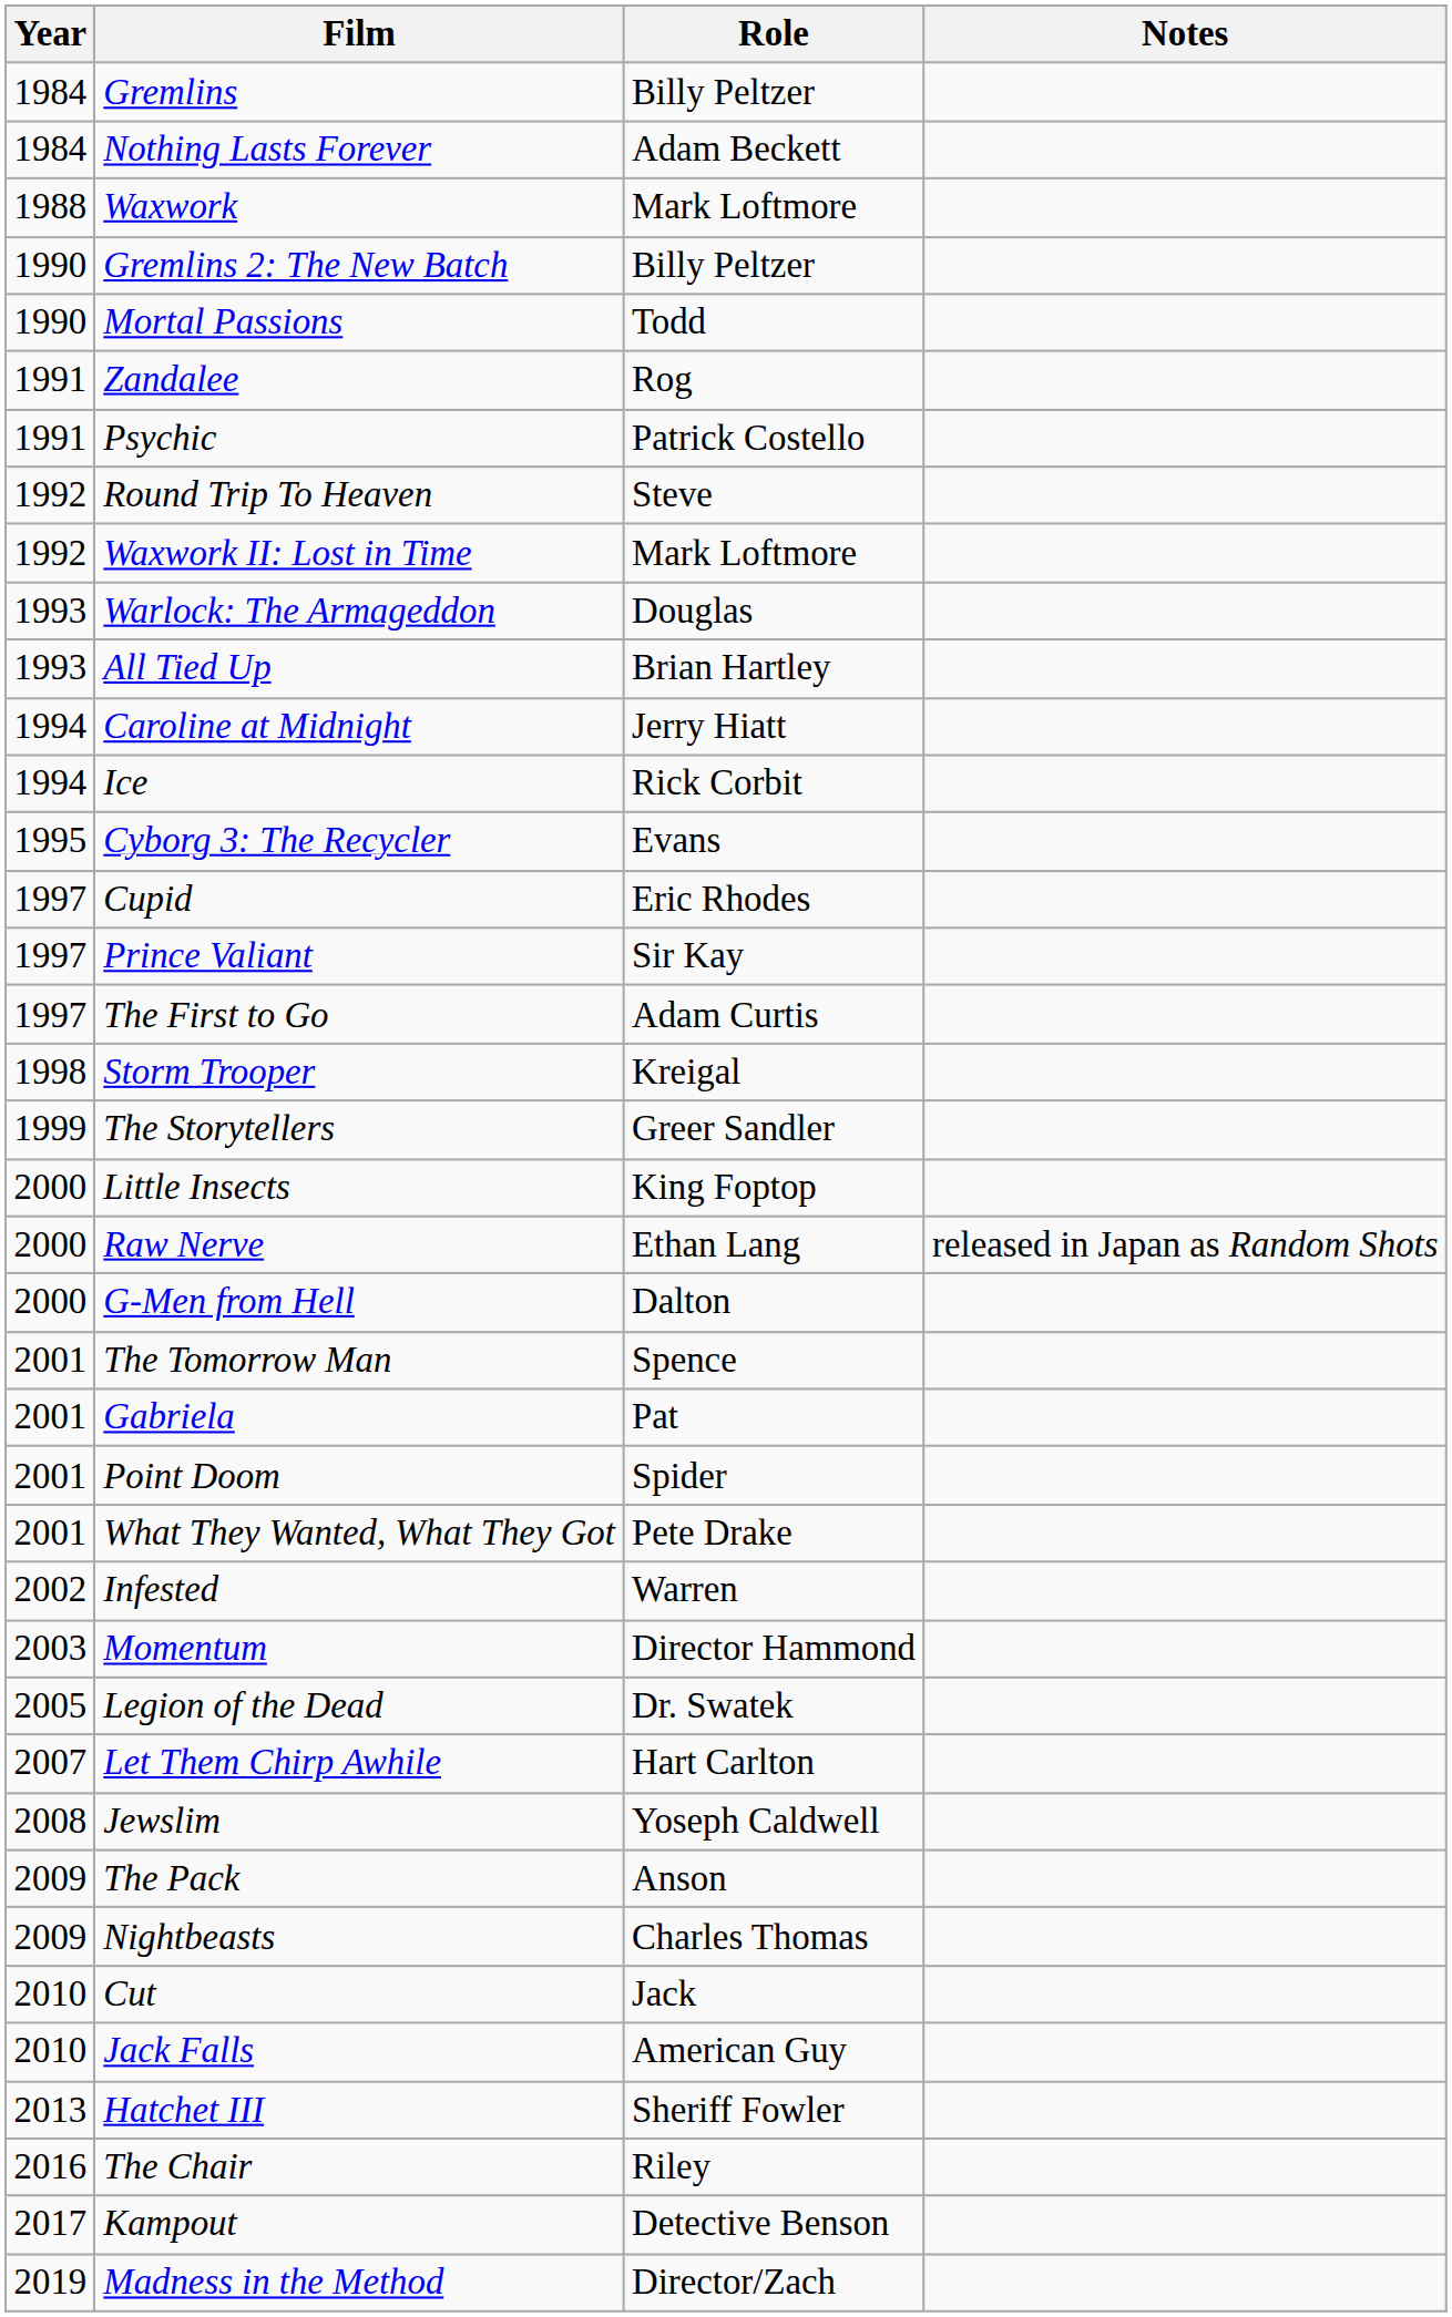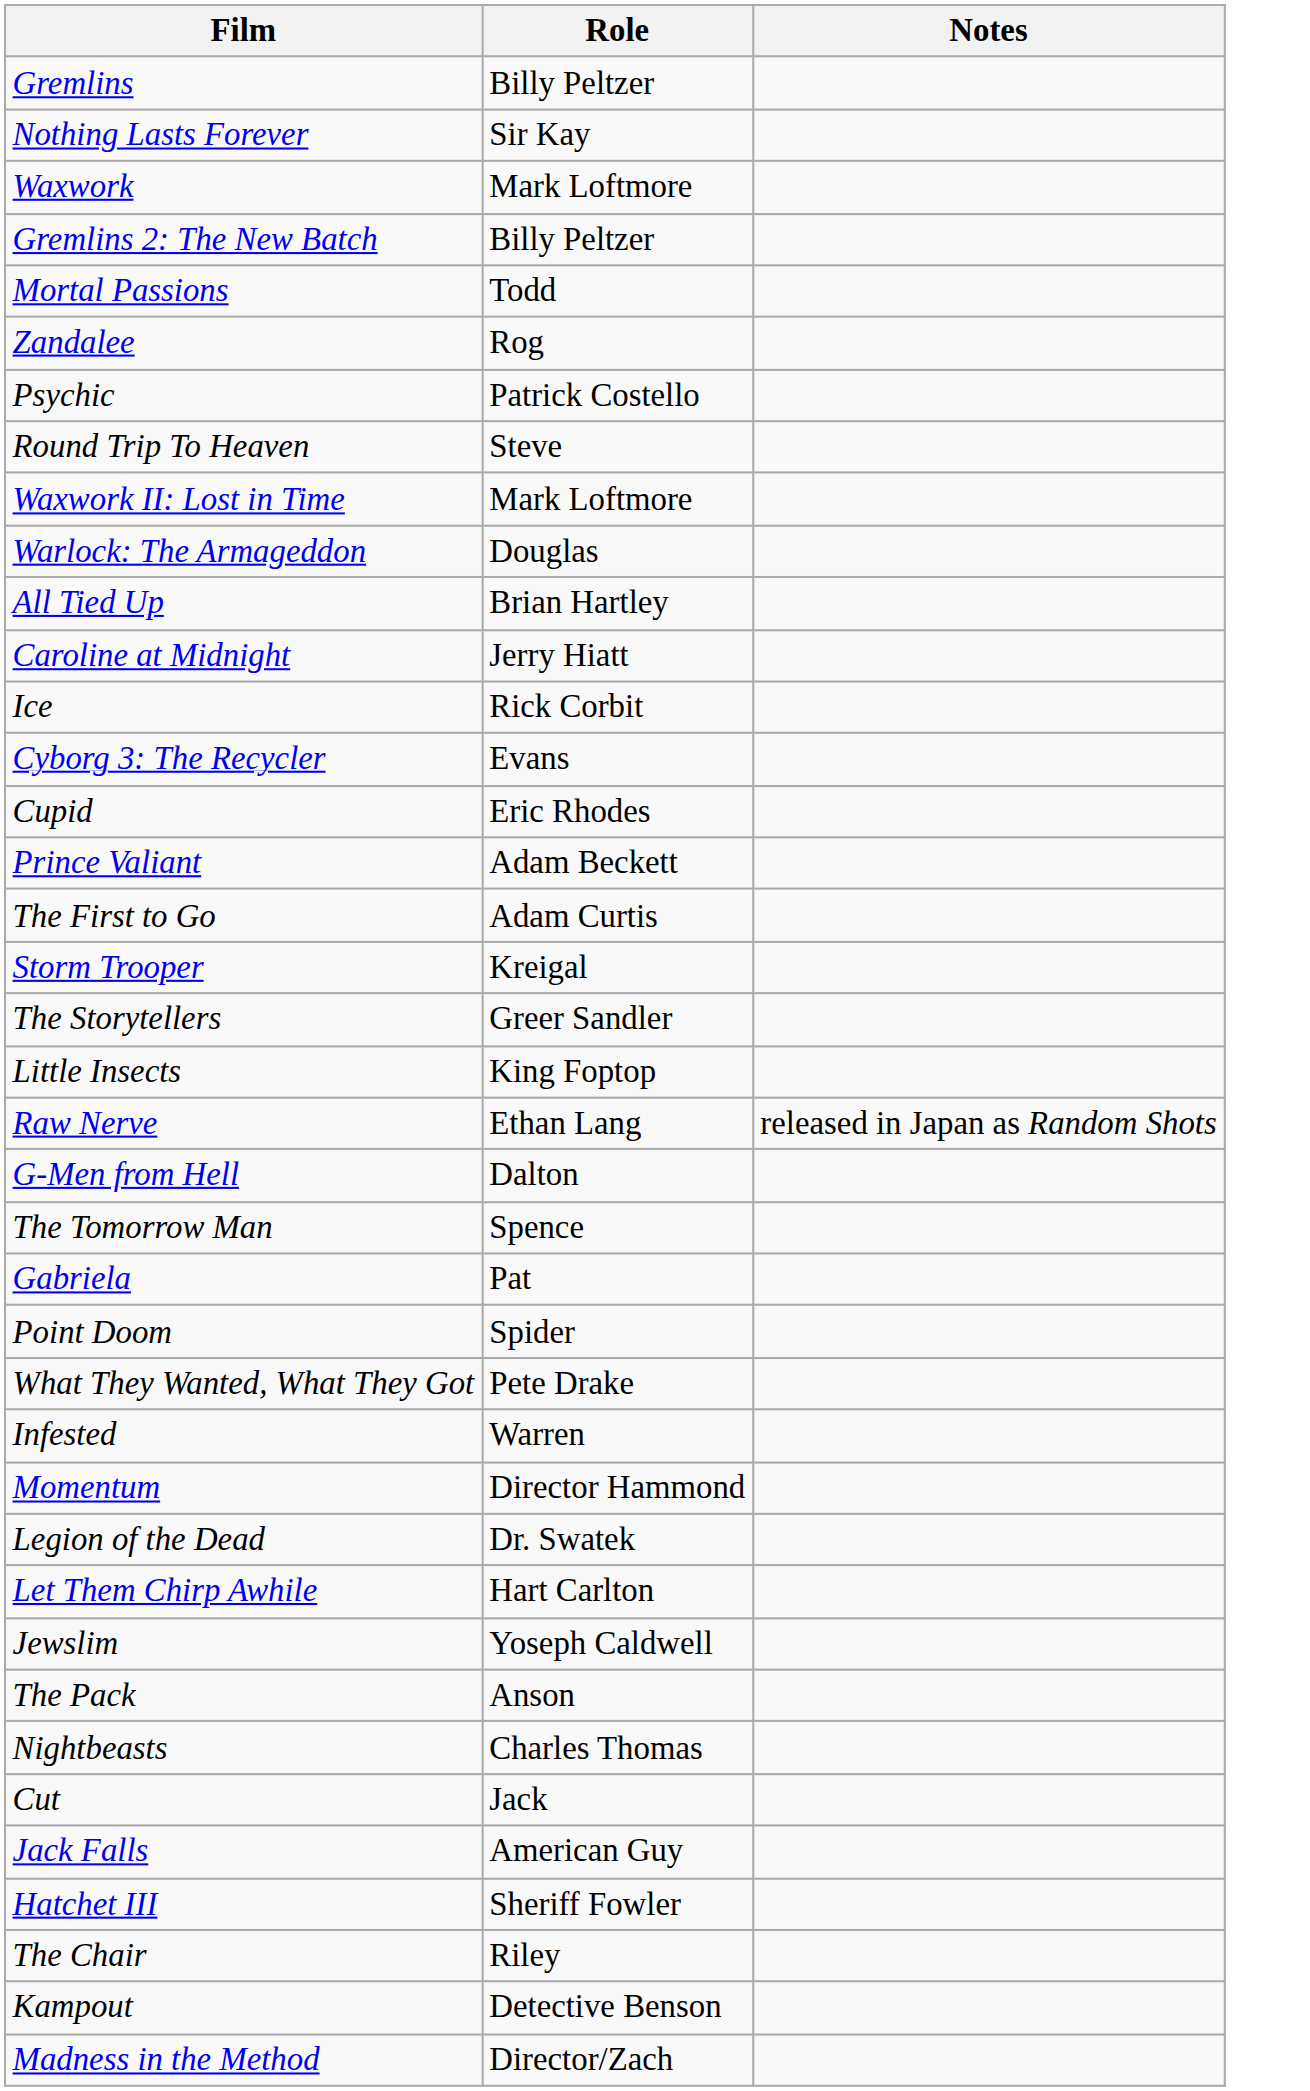 <table class="wikitable sortable">
 <tr>
-<th>Year</th>
 <th>Film</th>
 <th>Role</th>
 <th class="unsortable">Notes</th>
 </tr>
 <tr>
-<td>1984</td>
 <td><em><a href='#'>Gremlins</a></em></td>
 <td>Billy Peltzer</td>
 <td></td>
 </tr>
 <tr>
-<td>1984</td>
 <td><em><a href='#'>Nothing Lasts Forever</a></em></td>
-<td>Adam Beckett</td>
+<td>Sir Kay</td>
 <td></td>
 </tr>
 <tr>
-<td>1988</td>
 <td><em><a href='#'>Waxwork</a></em></td>
 <td>Mark Loftmore</td>
 <td></td>
 </tr>
 <tr>
-<td>1990</td>
 <td><em><a href='#'>Gremlins 2: The New Batch</a></em></td>
 <td>Billy Peltzer</td>
 <td></td>
 </tr>
 <tr>
-<td>1990</td>
 <td><em><a href='#'>Mortal Passions</a></em></td>
 <td>Todd</td>
 <td></td>
 </tr>
 <tr>
-<td>1991</td>
 <td><em><a href='#'>Zandalee</a></em></td>
 <td>Rog</td>
 <td></td>
 </tr>
 <tr>
-<td>1991</td>
 <td><em>Psychic</em></td>
 <td>Patrick Costello</td>
 <td></td>
 </tr>
 <tr>
-<td>1992</td>
 <td><em>Round Trip To Heaven</em></td>
 <td>Steve</td>
 <td></td>
 </tr>
 <tr>
-<td>1992</td>
 <td><em><a href='#'>Waxwork II: Lost in Time</a></em></td>
 <td>Mark Loftmore</td>
 <td></td>
 </tr>
 <tr>
-<td>1993</td>
 <td><em><a href='#'>Warlock: The Armageddon</a></em></td>
 <td>Douglas</td>
 <td></td>
 </tr>
 <tr>
-<td>1993</td>
 <td><em><a href='#'>All Tied Up</a></em></td>
 <td>Brian Hartley</td>
 <td></td>
 </tr>
 <tr>
-<td>1994</td>
 <td><em><a href='#'>Caroline at Midnight</a></em></td>
 <td>Jerry Hiatt</td>
 <td></td>
 </tr>
 <tr>
-<td>1994</td>
 <td><em>Ice</em></td>
 <td>Rick Corbit</td>
 <td></td>
 </tr>
 <tr>
-<td>1995</td>
 <td><em><a href='#'>Cyborg 3: The Recycler</a></em></td>
 <td>Evans</td>
 <td></td>
 </tr>
 <tr>
-<td>1997</td>
 <td><em>Cupid</em></td>
 <td>Eric Rhodes</td>
 <td></td>
 </tr>
 <tr>
-<td>1997</td>
 <td><em><a href='#'>Prince Valiant</a></em></td>
-<td>Sir Kay</td>
+<td>Adam Beckett</td>
 <td></td>
 </tr>
 <tr>
-<td>1997</td>
 <td><em>The First to Go</em></td>
 <td>Adam Curtis</td>
 <td></td>
 </tr>
 <tr>
-<td>1998</td>
 <td><em><a href='#'>Storm Trooper</a></em></td>
 <td>Kreigal</td>
 <td></td>
 </tr>
 <tr>
-<td>1999</td>
 <td><em>The Storytellers</em></td>
 <td>Greer Sandler</td>
 <td></td>
 </tr>
 <tr>
-<td>2000</td>
 <td><em>Little Insects</em></td>
 <td>King Foptop</td>
 <td></td>
 </tr>
 <tr>
-<td>2000</td>
 <td><em><a href='#'>Raw Nerve</a></em></td>
 <td>Ethan Lang</td>
 <td>released in Japan as <em>Random Shots</em></td>
 </tr>
 <tr>
-<td>2000</td>
 <td><em><a href='#'>G-Men from Hell</a></em></td>
 <td>Dalton</td>
 <td></td>
 </tr>
 <tr>
-<td>2001</td>
 <td><em>The Tomorrow Man</em></td>
 <td>Spence</td>
 <td></td>
 </tr>
 <tr>
-<td>2001</td>
 <td><em><a href='#'>Gabriela</a></em></td>
 <td>Pat</td>
 <td></td>
 </tr>
 <tr>
-<td>2001</td>
 <td><em>Point Doom</em></td>
 <td>Spider</td>
 <td></td>
 </tr>
 <tr>
-<td>2001</td>
 <td><em>What They Wanted, What They Got</em></td>
 <td>Pete Drake</td>
 <td></td>
 </tr>
 <tr>
-<td>2002</td>
 <td><em>Infested</em></td>
 <td>Warren</td>
 <td></td>
 </tr>
 <tr>
-<td>2003</td>
 <td><em><a href='#'>Momentum</a></em></td>
 <td>Director Hammond</td>
 <td></td>
 </tr>
 <tr>
-<td>2005</td>
 <td><em>Legion of the Dead</em></td>
 <td>Dr. Swatek</td>
 <td></td>
 </tr>
 <tr>
-<td>2007</td>
 <td><em><a href='#'>Let Them Chirp Awhile</a></em></td>
 <td>Hart Carlton</td>
 <td></td>
 </tr>
 <tr>
-<td>2008</td>
 <td><em>Jewslim</em></td>
 <td>Yoseph Caldwell</td>
 <td></td>
 </tr>
 <tr>
-<td>2009</td>
 <td><em>The Pack</em></td>
 <td>Anson</td>
 <td></td>
 </tr>
 <tr>
-<td>2009</td>
 <td><em>Nightbeasts</em></td>
 <td>Charles Thomas</td>
 <td></td>
 </tr>
 <tr>
-<td>2010</td>
 <td><em>Cut</em></td>
 <td>Jack</td>
 <td></td>
 </tr>
 <tr>
-<td>2010</td>
 <td><em><a href='#'>Jack Falls</a></em></td>
 <td>American Guy</td>
 <td></td>
 </tr>
 <tr>
-<td>2013</td>
 <td><em><a href='#'>Hatchet III</a></em></td>
 <td>Sheriff Fowler</td>
 <td></td>
 </tr>
 <tr>
-<td>2016</td>
 <td><em>The Chair</em></td>
 <td>Riley</td>
 <td></td>
 </tr>
 <tr>
-<td>2017</td>
 <td><em>Kampout</em></td>
 <td>Detective Benson</td>
 <td></td>
 </tr>
 <tr>
-<td>2019</td>
 <td><em><a href='#'>Madness in the Method</a></em></td>
 <td>Director/Zach</td>
 <td></td>
 </tr>
 </table>
